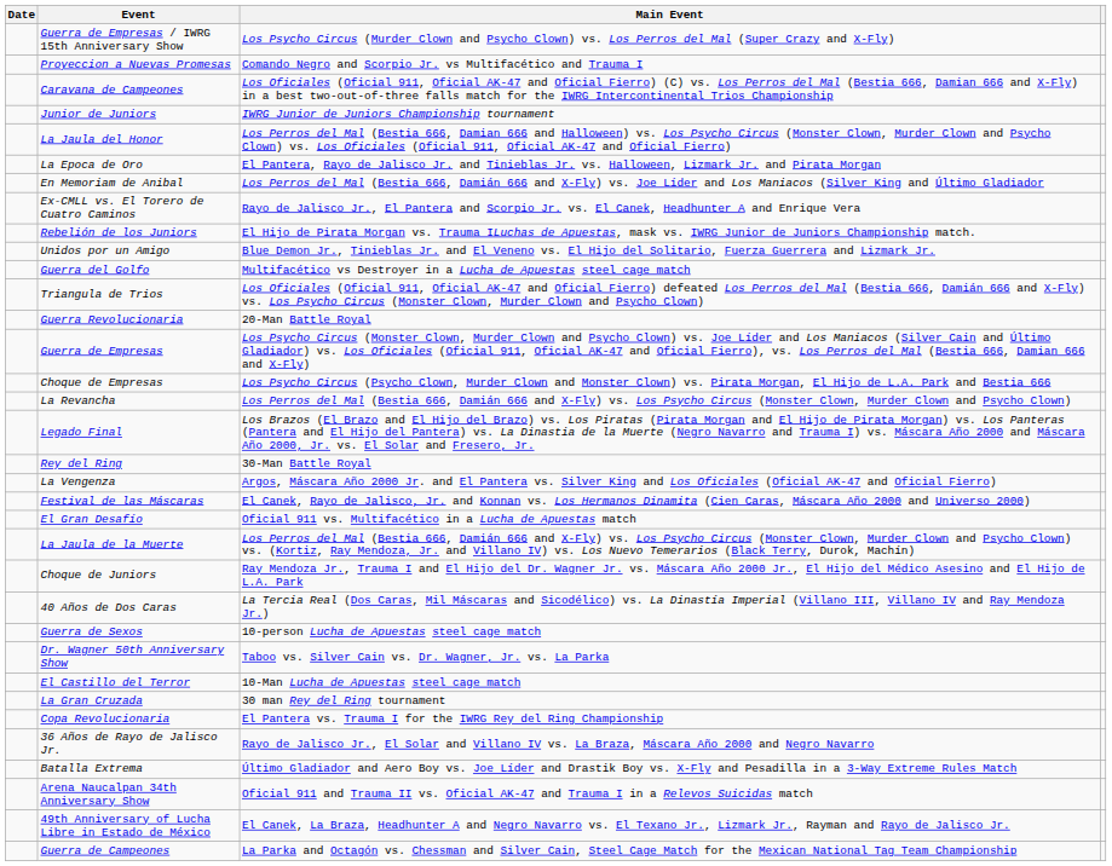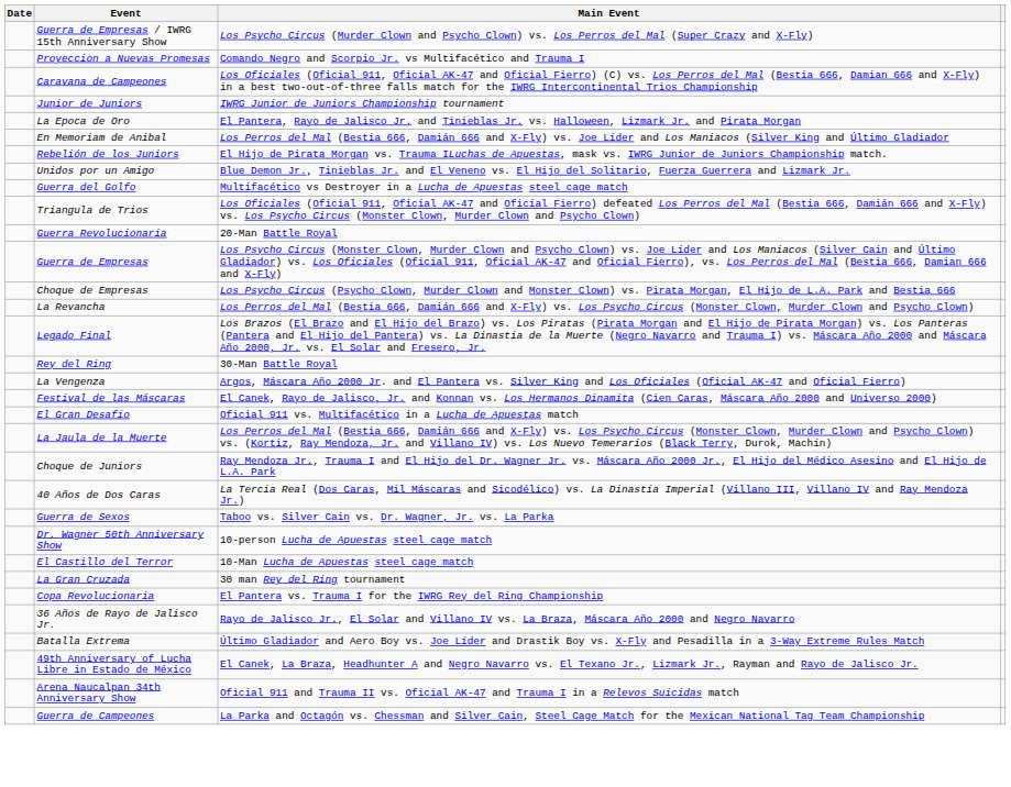 <table class="wikitable sortable" width=100%>
 <tr>
 <th scope="col">Date</th>
 <th scope="col">Event</th>
 <th class=unsortable scope="col">Main Event</th>
 <th class=unsortable scope="col"></th>
 </tr>
 <tr>
 <td></td>
 <td><em><a href='#'>Guerra de Empresas</a></em> / IWRG 15th Anniversary Show</td>
 <td><em><a href='#'>Los Psycho Circus</a></em> (<a href='#'>Murder Clown</a> and <a href='#'>Psycho Clown</a>) vs. <em><a href='#'>Los Perros del Mal</a></em> (<a href='#'>Super Crazy</a> and <a href='#'>X-Fly</a>)</td>
 <td></td>
 </tr>
 <tr>
 <td></td>
 <td><em><a href='#'>Proyeccion a Nuevas Promesas</a></em></td>
 <td><a href='#'>Comando Negro</a> and <a href='#'>Scorpio Jr.</a> vs Multifacético and <a href='#'>Trauma I</a></td>
 <td></td>
 </tr>
 <tr>
 <td></td>
 <td><em><a href='#'>Caravana de Campeones</a></em></td>
 <td><em><a href='#'>Los Oficiales</a></em> (<a href='#'>Oficial 911</a>, <a href='#'>Oficial AK-47</a> and <a href='#'>Oficial Fierro</a>) (C) vs. <em><a href='#'>Los Perros del Mal</a></em> (<a href='#'>Bestia 666</a>, <a href='#'>Damian 666</a> and <a href='#'>X-Fly</a>) in a best two-out-of-three falls match for the <a href='#'>IWRG Intercontinental Trios Championship</a></td>
 <td></td>
 </tr>
 <tr>
 <td></td>
 <td><em><a href='#'>Junior de Juniors</a></em></td>
 <td><em><a href='#'>IWRG Junior de Juniors Championship</a> tournament</em></td>
 <td></td>
 </tr>
 <tr>
 <td></td>
-<td><em><a href='#'>La Jaula del Honor</a></em></td>
-<td><em><a href='#'>Los Perros del Mal</a></em> (<a href='#'>Bestia 666</a>, <a href='#'>Damian 666</a> and <a href='#'>Halloween</a>) vs. <em><a href='#'>Los Psycho Circus</a></em> (<a href='#'>Monster Clown</a>, <a href='#'>Murder Clown</a> and <a href='#'>Psycho Clown</a>) vs. <em><a href='#'>Los Oficiales</a></em> (<a href='#'>Oficial 911</a>, <a href='#'>Oficial AK-47</a> and <a href='#'>Oficial Fierro</a>)</td>
-<td></td>
-</tr>
-<tr>
-<td></td>
 <td><em>La Epoca de Oro</em></td>
 <td><a href='#'>El Pantera</a>, <a href='#'>Rayo de Jalisco Jr.</a> and <a href='#'>Tinieblas Jr.</a> vs. <a href='#'>Halloween</a>, <a href='#'>Lizmark Jr.</a> and <a href='#'>Pirata Morgan</a></td>
 <td></td>
 </tr>
 <tr>
 <td></td>
 <td><em>En Memoriam de Anibal</em></td>
 <td><em><a href='#'>Los Perros del Mal</a></em> (<a href='#'>Bestia 666</a>, <a href='#'>Damián 666</a> and <a href='#'>X-Fly</a>) vs. <a href='#'>Joe Líder</a> and <em>Los Maniacos</em> (<a href='#'>Silver King</a> and <a href='#'>Último Gladiador</a></td>
-<td></td>
-</tr>
-<tr>
-<td></td>
-<td><em>Ex-CMLL vs. El Torero de Cuatro Caminos</em></td>
-<td><a href='#'>Rayo de Jalisco Jr.</a>, <a href='#'>El Pantera</a> and <a href='#'>Scorpio Jr.</a> vs. <a href='#'>El Canek</a>, <a href='#'>Headhunter A</a> and Enrique Vera</td>
 <td></td>
 </tr>
 <tr>
 <td></td>
 <td><em><a href='#'>Rebelión de los Juniors</a></em></td>
 <td><a href='#'>El Hijo de Pirata Morgan</a> vs. <a href='#'>Trauma I</a><em><a href='#'>Luchas de Apuestas</a></em>, mask vs. <a href='#'>IWRG Junior de Juniors Championship</a> match.</td>
 <td></td>
 </tr>
 <tr>
 <td></td>
 <td><em>Unidos por un Amigo</em></td>
 <td><a href='#'>Blue Demon Jr.</a>, <a href='#'>Tinieblas Jr.</a> and <a href='#'>El Veneno</a> vs. <a href='#'>El Hijo del Solitario</a>, <a href='#'>Fuerza Guerrera</a> and <a href='#'>Lizmark Jr.</a></td>
 <td></td>
 </tr>
 <tr>
 <td></td>
 <td><em><a href='#'>Guerra del Golfo</a></em></td>
 <td><a href='#'>Multifacético</a> vs Destroyer in a <em><a href='#'>Lucha de Apuestas</a></em> <a href='#'>steel cage match</a></td>
 <td></td>
 </tr>
 <tr>
 <td></td>
 <td><em>Triangula de Trios</em></td>
 <td><em><a href='#'>Los Oficiales</a></em> (<a href='#'>Oficial 911</a>, <a href='#'>Oficial AK-47</a> and <a href='#'>Oficial Fierro</a>) defeated <em><a href='#'>Los Perros del Mal</a></em> (<a href='#'>Bestia 666</a>, <a href='#'>Damián 666</a> and <a href='#'>X-Fly</a>) vs. <em><a href='#'>Los Psycho Circus</a></em> (<a href='#'>Monster Clown</a>, <a href='#'>Murder Clown</a> and <a href='#'>Psycho Clown</a>)</td>
 <td></td>
 </tr>
 <tr>
 <td></td>
 <td><em><a href='#'>Guerra Revolucionaria</a></em></td>
 <td>20-Man <a href='#'>Battle Royal</a></td>
 <td></td>
 </tr>
 <tr>
 <td></td>
 <td><em><a href='#'>Guerra de Empresas</a></em></td>
 <td><em><a href='#'>Los Psycho Circus</a></em> (<a href='#'>Monster Clown</a>, <a href='#'>Murder Clown</a> and <a href='#'>Psycho Clown</a>) vs. <a href='#'>Joe Líder</a> and <em>Los Maniacos</em> (<a href='#'>Silver Cain</a> and <a href='#'>Último Gladiador</a>) vs. <em><a href='#'>Los Oficiales</a></em> (<a href='#'>Oficial 911</a>, <a href='#'>Oficial AK-47</a> and <a href='#'>Oficial Fierro</a>), vs. <em><a href='#'>Los Perros del Mal</a></em> (<a href='#'>Bestia 666</a>, <a href='#'>Damian 666</a> and <a href='#'>X-Fly</a>)</td>
 <td></td>
 </tr>
 <tr>
 <td></td>
 <td><em>Choque de Empresas</em></td>
 <td><em><a href='#'>Los Psycho Circus</a></em> (<a href='#'>Psycho Clown</a>, <a href='#'>Murder Clown</a> and <a href='#'>Monster Clown</a>) vs. <a href='#'>Pirata Morgan</a>, <a href='#'>El Hijo de L.A. Park</a> and <a href='#'>Bestia 666</a></td>
 <td></td>
 </tr>
 <tr>
 <td></td>
 <td><em>La Revancha</em></td>
 <td><em><a href='#'>Los Perros del Mal</a></em> (<a href='#'>Bestia 666</a>, <a href='#'>Damián 666</a> and <a href='#'>X-Fly</a>) vs. <em><a href='#'>Los Psycho Circus</a></em> (<a href='#'>Monster Clown</a>, <a href='#'>Murder Clown</a> and <a href='#'>Psycho Clown</a>)</td>
 <td></td>
 </tr>
 <tr>
 <td></td>
 <td><em><a href='#'>Legado Final</a></em></td>
 <td><em>Los Brazos</em> (<a href='#'>El Brazo</a> and <a href='#'>El Hijo del Brazo</a>) vs. <em>Los Piratas</em> (<a href='#'>Pirata Morgan</a> and <a href='#'>El Hijo de Pirata Morgan</a>) vs. <em>Los Panteras</em> (<a href='#'>Pantera</a> and <a href='#'>El Hijo del Pantera</a>) vs. <em>La Dinastia de la Muerte</em> (<a href='#'>Negro Navarro</a> and <a href='#'>Trauma I</a>) vs. <a href='#'>Máscara Año 2000</a> and <a href='#'>Máscara Año 2000, Jr.</a> vs. <a href='#'>El Solar</a> and <a href='#'>Fresero, Jr.</a></td>
 <td></td>
 </tr>
 <tr>
 <td></td>
 <td><em><a href='#'>Rey del Ring</a></em></td>
 <td>30-Man <a href='#'>Battle Royal</a></td>
 <td></td>
 </tr>
 <tr>
 <td></td>
 <td><em>La Vengenza</em></td>
 <td><a href='#'>Argos</a>, <a href='#'>Máscara Año 2000 Jr</a>. and <a href='#'>El Pantera</a> vs. <a href='#'>Silver King</a> and <em><a href='#'>Los Oficiales</a></em> (<a href='#'>Oficial AK-47</a> and <a href='#'>Oficial Fierro</a>)</td>
 <td></td>
 </tr>
 <tr>
 <td></td>
 <td><em><a href='#'>Festival de las Máscaras</a></em></td>
 <td><a href='#'>El Canek</a>, <a href='#'>Rayo de Jalisco, Jr.</a> and <a href='#'>Konnan</a> vs. <em><a href='#'>Los Hermanos Dinamita</a></em> (<a href='#'>Cien Caras</a>, <a href='#'>Máscara Año 2000</a> and <a href='#'>Universo 2000</a>)</td>
 <td></td>
 </tr>
 <tr>
 <td></td>
 <td><em><a href='#'>El Gran Desafío</a></em></td>
 <td><a href='#'>Oficial 911</a> vs. <a href='#'>Multifacético</a> in a <em><a href='#'>Lucha de Apuestas</a></em> match</td>
 <td></td>
 </tr>
 <tr>
 <td></td>
 <td><em><a href='#'>La Jaula de la Muerte</a></em></td>
 <td><em><a href='#'>Los Perros del Mal</a></em> (<a href='#'>Bestia 666</a>, <a href='#'>Damián 666</a> and <a href='#'>X-Fly</a>) vs. <em><a href='#'>Los Psycho Circus</a></em> (<a href='#'>Monster Clown</a>, <a href='#'>Murder Clown</a> and <a href='#'>Psycho Clown</a>) vs. (<a href='#'>Kortiz</a>, <a href='#'>Ray Mendoza, Jr.</a> and <a href='#'>Villano IV</a>) vs. <em>Los Nuevo Temerarios</em> (<a href='#'>Black Terry</a>, Durok, Machín)</td>
 <td></td>
 </tr>
 <tr>
 <td></td>
 <td><em>Choque de Juniors</em></td>
 <td><a href='#'>Ray Mendoza Jr.</a>, <a href='#'>Trauma I</a> and <a href='#'>El Hijo del Dr. Wagner Jr.</a> vs. <a href='#'>Máscara Año 2000 Jr.</a>, <a href='#'>El Hijo del Médico Asesino</a> and <a href='#'>El Hijo de L.A. Park</a></td>
 <td></td>
 </tr>
 <tr>
 <td></td>
 <td><em>40 Años de Dos Caras</em></td>
 <td><em>La Tercia Real</em> (<a href='#'>Dos Caras</a>, <a href='#'>Mil Máscaras</a> and <a href='#'>Sicodélico</a>) vs. <em>La Dinastía Imperial</em> (<a href='#'>Villano III</a>, <a href='#'>Villano IV</a> and <a href='#'>Ray Mendoza Jr.</a>)</td>
 <td></td>
 </tr>
 <tr>
 <td></td>
 <td><em><a href='#'>Guerra de Sexos</a></em></td>
-<td>10-person <em><a href='#'>Lucha de Apuestas</a></em> <a href='#'>steel cage match</a></td>
+<td><a href='#'>Taboo</a> vs. <a href='#'>Silver Cain</a> vs. <a href='#'>Dr. Wagner, Jr.</a> vs. <a href='#'>La Parka</a></td>
 <td></td>
 </tr>
 <tr>
 <td></td>
 <td><em><a href='#'>Dr. Wagner 50th Anniversary Show</a></em></td>
-<td><a href='#'>Taboo</a> vs. <a href='#'>Silver Cain</a> vs. <a href='#'>Dr. Wagner, Jr.</a> vs. <a href='#'>La Parka</a></td>
+<td>10-person <em><a href='#'>Lucha de Apuestas</a></em> <a href='#'>steel cage match</a></td>
 <td></td>
 </tr>
 <tr>
 <td></td>
 <td><em><a href='#'>El Castillo del Terror</a></em></td>
 <td>10-Man <em><a href='#'>Lucha de Apuestas</a></em> <a href='#'>steel cage match</a></td>
 <td></td>
 </tr>
 <tr>
 <td></td>
 <td><em><a href='#'>La Gran Cruzada</a></em></td>
 <td>30 man <em><a href='#'>Rey del Ring</a></em> tournament</td>
 <td></td>
 </tr>
 <tr>
 <td></td>
 <td><em><a href='#'>Copa Revolucionaria</a></em></td>
 <td><a href='#'>El Pantera</a> vs. <a href='#'>Trauma I</a> for the <a href='#'>IWRG Rey del Ring Championship</a></td>
 <td></td>
 </tr>
 <tr>
 <td></td>
 <td><em>36 Años de Rayo de Jalisco Jr.</em></td>
 <td><a href='#'>Rayo de Jalisco Jr.</a>, <a href='#'>El Solar</a> and <a href='#'>Villano IV</a> vs. <a href='#'>La Braza</a>, <a href='#'>Máscara Año 2000</a> and <a href='#'>Negro Navarro</a></td>
 <td></td>
 </tr>
 <tr>
 <td></td>
 <td><em>Batalla Extrema</em></td>
 <td><a href='#'>Último Gladiador</a> and Aero Boy vs. <a href='#'>Joe Líder</a> and Drastik Boy vs. <a href='#'>X-Fly</a> and Pesadilla in a <a href='#'>3-Way Extreme Rules Match</a></td>
 <td></td>
 </tr>
 <tr>
 <td></td>
-<td><a href='#'>Arena Naucalpan 34th Anniversary Show</a></td>
-<td><a href='#'>Oficial 911</a> and <a href='#'>Trauma II</a> vs. <a href='#'>Oficial AK-47</a> and <a href='#'>Trauma I</a> in a <em><a href='#'>Relevos Suicidas</a></em> match</td>
+<td><a href='#'>49th Anniversary of Lucha Libre in Estado de México</a></td>
+<td><a href='#'>El Canek</a>, <a href='#'>La Braza</a>, <a href='#'>Headhunter A</a> and <a href='#'>Negro Navarro</a> vs. <a href='#'>El Texano Jr.</a>, <a href='#'>Lizmark Jr.</a>, Rayman and <a href='#'>Rayo de Jalisco Jr.</a></td>
 <td></td>
 </tr>
 <tr>
 <td></td>
-<td><a href='#'>49th Anniversary of Lucha Libre in Estado de México</a></td>
-<td><a href='#'>El Canek</a>, <a href='#'>La Braza</a>, <a href='#'>Headhunter A</a> and <a href='#'>Negro Navarro</a> vs. <a href='#'>El Texano Jr.</a>, <a href='#'>Lizmark Jr.</a>, Rayman and <a href='#'>Rayo de Jalisco Jr.</a></td>
+<td><a href='#'>Arena Naucalpan 34th Anniversary Show</a></td>
+<td><a href='#'>Oficial 911</a> and <a href='#'>Trauma II</a> vs. <a href='#'>Oficial AK-47</a> and <a href='#'>Trauma I</a> in a <em><a href='#'>Relevos Suicidas</a></em> match</td>
 <td></td>
 </tr>
 <tr>
 <td></td>
 <td><em><a href='#'>Guerra de Campeones</a></em></td>
 <td><a href='#'>La Parka</a> and <a href='#'>Octagón</a> vs. <a href='#'>Chessman</a> and <a href='#'>Silver Cain</a>, <a href='#'>Steel Cage Match</a> for the <a href='#'>Mexican National Tag Team Championship</a></td>
 <td></td>
 </tr>
 </table>
